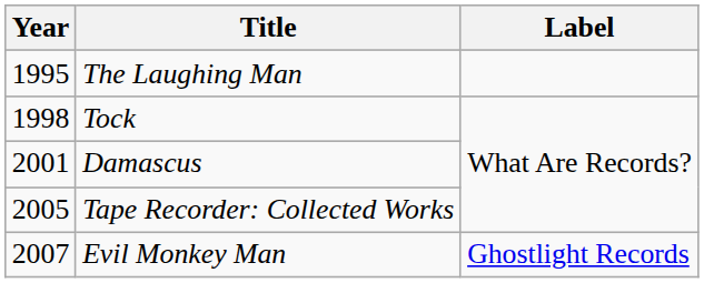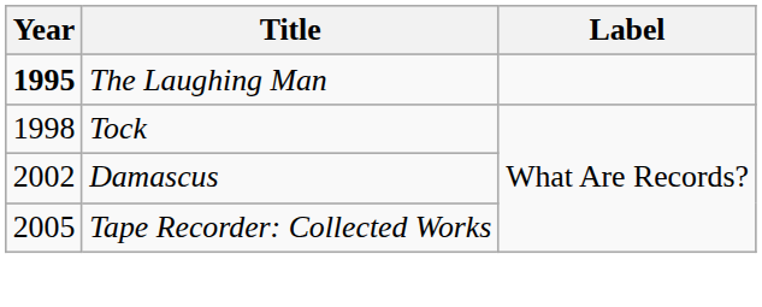 <table class="wikitable">
 <tr>
 <th>Year</th>
 <th>Title</th>
 <th>Label</th>
 </tr>
 <tr>
-<td>1995</td>
+<td><strong>1995</strong></td>
 <td><em>The Laughing Man</em></td>
 <td></td>
 </tr>
 <tr>
 <td>1998</td>
 <td><em>Tock</em></td>
 <td rowspan="3">What Are Records?</td>
 </tr>
 <tr>
-<td>2001</td>
+<td>2002</td>
 <td><em>Damascus</em></td>
 </tr>
 <tr>
 <td>2005</td>
 <td><em>Tape Recorder: Collected Works</em></td>
 </tr>
-<tr>
-<td>2007</td>
-<td><em>Evil Monkey Man</em></td>
-<td><a href='#'>Ghostlight Records</a></td>
-</tr>
 </table>
